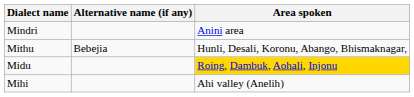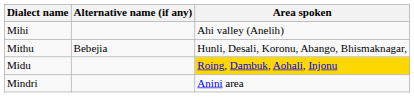 <table class="wikitable" border="1">
 <tr>
 <th>Dialect name</th>
 <th>Alternative name (if any)</th>
 <th>Area spoken</th>
 </tr>
 <tr>
-<td>Mindri</td>
+<td>Mihi</td>
 <td></td>
-<td><a href='#'>Anini</a> area</td>
+<td>Ahi valley (Anelih)</td>
 </tr>
 <tr>
 <td>Mithu</td>
 <td>Bebejia</td>
 <td>Hunli, Desali, Koronu, Abango, Bhismaknagar,</td>
 </tr>
 <tr>
 <td>Midu</td>
 <td></td>
 <td style="background: gold;"><a href='#'>Roing</a>, <a href='#'>Dambuk</a>, <a href='#'>Aohali</a>, <a href='#'>Injonu</a></td>
 </tr>
 <tr>
-<td>Mihi</td>
+<td>Mindri</td>
 <td></td>
-<td>Ahi valley (Anelih)</td>
+<td><a href='#'>Anini</a> area</td>
 </tr>
 </table>
